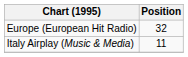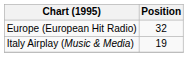 <table class="wikitable sortable">
 <tr>
 <th>Chart (1995)</th>
 <th>Position</th>
 </tr>
 <tr>
 <td>Europe (European Hit Radio)</td>
 <td style="text-align:center;">32</td>
 </tr>
 <tr>
 <td>Italy Airplay (<em>Music & Media</em>)</td>
-<td align="center">11</td>
+<td align="center">19</td>
 </tr>
 <tr>
 </tr>
 </table>
